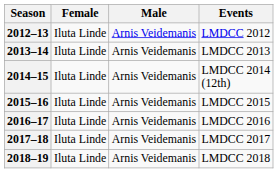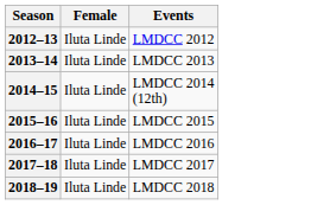 <table class="wikitable">
 <tr>
 <th scope="col">Season</th>
 <th scope="col">Female</th>
-<th scope="col">Male</th>
 <th scope="col">Events</th>
 </tr>
 <tr>
 <th scope="row">2012–13</th>
 <td>Iluta Linde</td>
-<td><a href='#'>Arnis Veidemanis</a></td>
 <td><a href='#'>LMDCC</a> 2012 </td>
 </tr>
 <tr>
 <th scope="row">2013–14</th>
 <td>Iluta Linde</td>
-<td>Arnis Veidemanis</td>
 <td>LMDCC 2013 </td>
 </tr>
 <tr>
 <th scope="row">2014–15</th>
 <td>Iluta Linde</td>
-<td>Arnis Veidemanis</td>
 <td>LMDCC 2014 <br> (12th)</td>
 </tr>
 <tr>
 <th scope="row">2015–16</th>
 <td>Iluta Linde</td>
-<td>Arnis Veidemanis</td>
 <td>LMDCC 2015 </td>
 </tr>
 <tr>
 <th scope="row">2016–17</th>
 <td>Iluta Linde</td>
-<td>Arnis Veidemanis</td>
 <td>LMDCC 2016 </td>
 </tr>
 <tr>
 <th scope="row">2017–18</th>
 <td>Iluta Linde</td>
-<td>Arnis Veidemanis</td>
 <td>LMDCC 2017 </td>
 </tr>
 <tr>
 <th scope="row">2018–19</th>
 <td>Iluta Linde</td>
-<td>Arnis Veidemanis</td>
 <td>LMDCC 2018 </td>
 </tr>
 </table>
